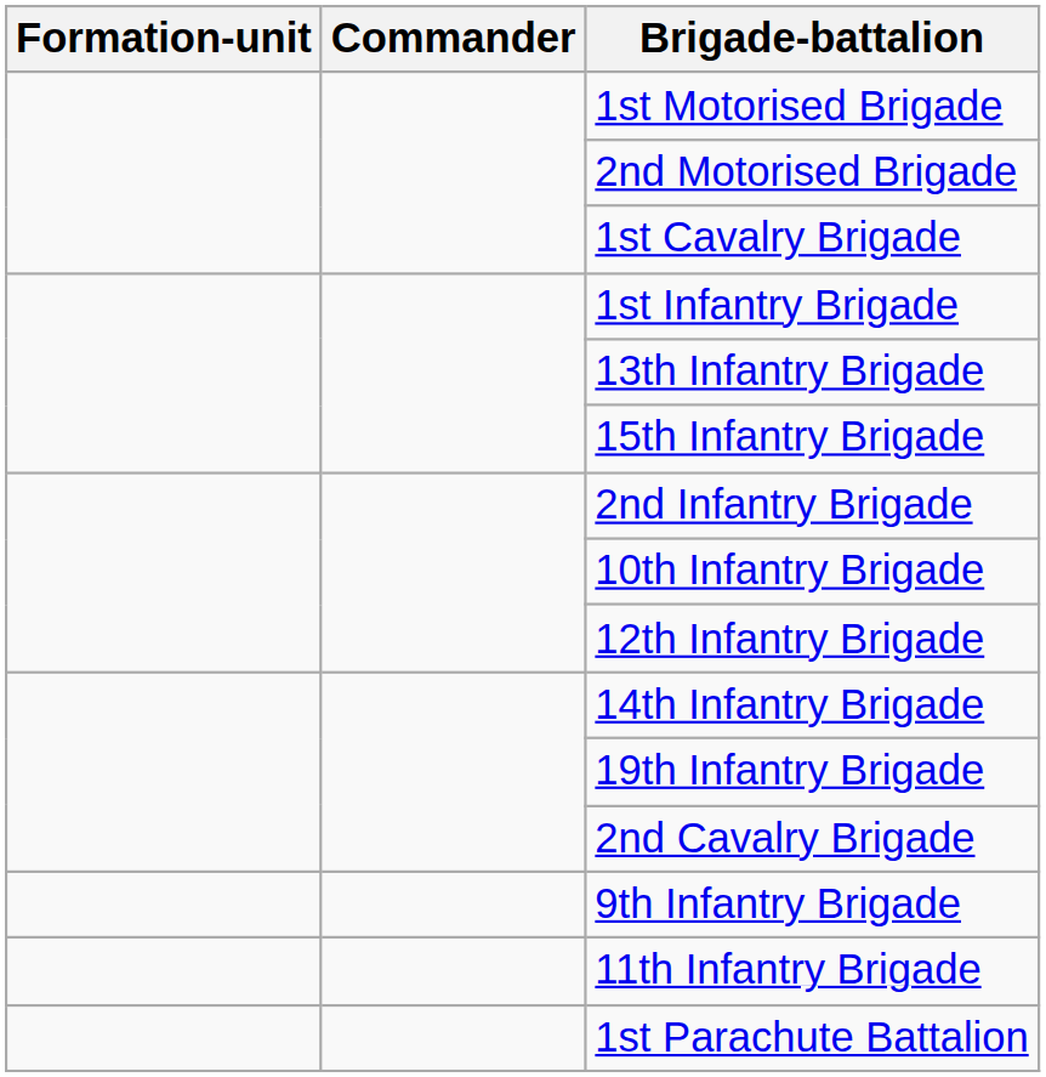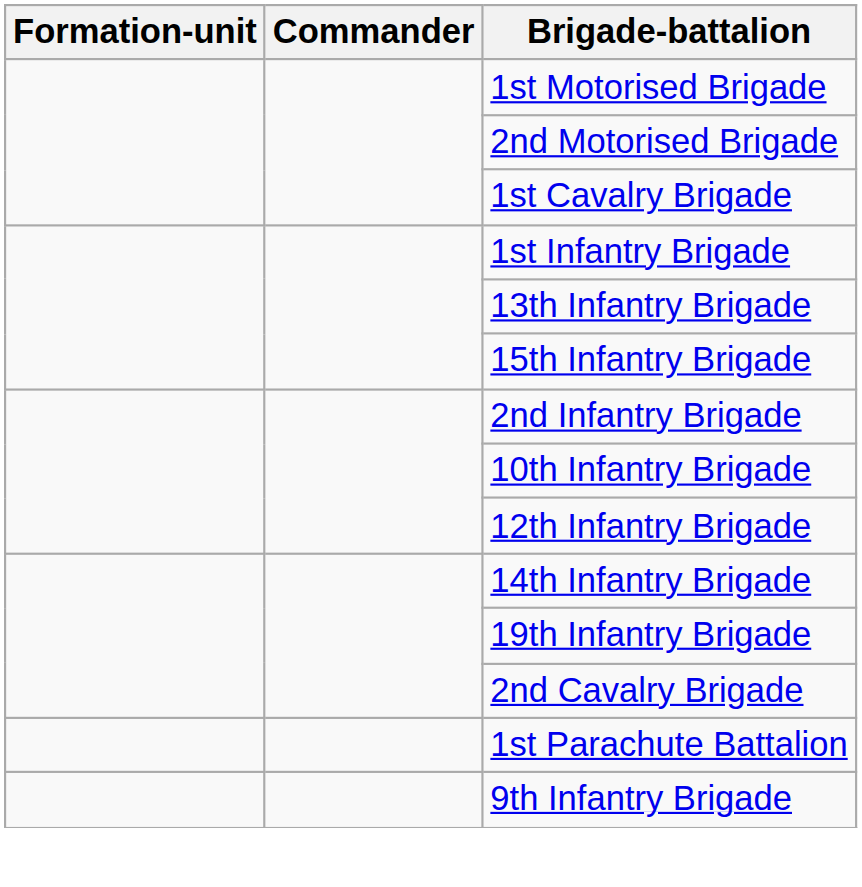 <table class="wikitable">
 <tr>
 <th scope="col">Formation-unit</th>
 <th scope="col">Commander</th>
 <th scope="col">Brigade-battalion</th>
 </tr>
 <tr>
 <td rowspan=3></td>
 <td rowspan=3></td>
 <td><a href='#'>1st Motorised Brigade</a></td>
 </tr>
 <tr>
 <td><a href='#'>2nd Motorised Brigade</a></td>
 </tr>
 <tr>
 <td><a href='#'>1st Cavalry Brigade</a></td>
 </tr>
 <tr>
 <td rowspan=3></td>
 <td rowspan=3></td>
 <td><a href='#'>1st Infantry Brigade</a></td>
 </tr>
 <tr>
 <td><a href='#'>13th Infantry Brigade</a></td>
 </tr>
 <tr>
 <td><a href='#'>15th Infantry Brigade</a></td>
 </tr>
 <tr>
 <td rowspan=3></td>
 <td rowspan=3></td>
 <td><a href='#'>2nd Infantry Brigade</a></td>
 </tr>
 <tr>
 <td><a href='#'>10th Infantry Brigade</a></td>
 </tr>
 <tr>
 <td><a href='#'>12th Infantry Brigade</a></td>
 </tr>
 <tr>
 <td rowspan=3></td>
 <td rowspan=3></td>
 <td><a href='#'>14th Infantry Brigade</a></td>
 </tr>
 <tr>
 <td><a href='#'>19th Infantry Brigade</a></td>
 </tr>
 <tr>
 <td><a href='#'>2nd Cavalry Brigade</a></td>
 </tr>
 <tr>
 <td rowspan=1></td>
 <td rowspan=1></td>
-<td><a href='#'>9th Infantry Brigade</a></td>
+<td><a href='#'>1st Parachute Battalion</a></td>
 </tr>
 <tr>
 <td rowspan=1></td>
 <td rowspan=1></td>
-<td><a href='#'>11th Infantry Brigade</a></td>
-</tr>
-<tr>
-<td rowspan=1></td>
-<td rowspan=1></td>
-<td><a href='#'>1st Parachute Battalion</a></td>
+<td><a href='#'>9th Infantry Brigade</a></td>
 </tr>
 <tr>
 </tr>
 </table>
